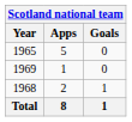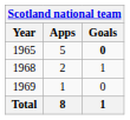 <table class="wikitable" style="text-align:center">
 <tr>
 <th colspan=3><a href='#'>Scotland national team</a></th>
 </tr>
 <tr>
 <th>Year</th>
 <th>Apps</th>
 <th>Goals</th>
 </tr>
 <tr>
 <td>1965</td>
 <td>5</td>
-<td>0</td>
+<td><strong>0</strong></td>
+</tr>
+<tr>
+<td>1968</td>
+<td>2</td>
+<td>1</td>
 </tr>
 <tr>
 <td>1969</td>
 <td>1</td>
 <td>0</td>
 </tr>
 <tr>
-<td>1968</td>
-<td>2</td>
-<td>1</td>
-</tr>
-<tr>
 <th>Total</th>
 <th>8</th>
 <th>1</th>
 </tr>
 </table>
